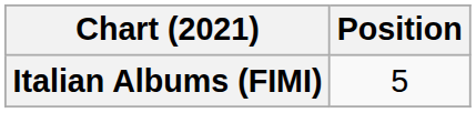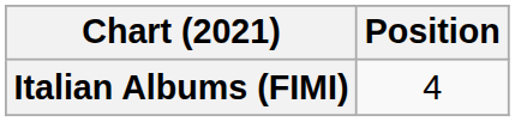 <table class="wikitable sortable plainrowheaders" style="text-align:center">
 <tr>
 <th scope="col">Chart (2021)</th>
 <th scope="col">Position</th>
 </tr>
 <tr>
 <th scope="row">Italian Albums (FIMI)</th>
-<td>5</td>
+<td>4</td>
 </tr>
 </table>
